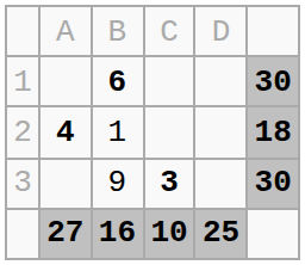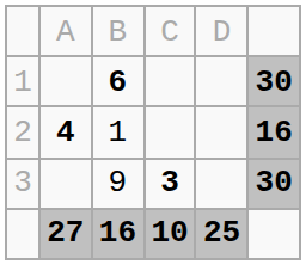 <table class="wikitable" style="text-align:center;">
 <tr style="color: #aaaaaa;">
 <td></td>
 <td>A</td>
 <td>B</td>
 <td>C</td>
 <td>D</td>
 </tr>
 <tr>
 <td style="color: #aaaaaa;">1</td>
 <td></td>
 <td><strong>6</strong></td>
 <td></td>
 <td></td>
 <td style="background:silver"><strong>30</strong></td>
 </tr>
 <tr>
 <td style="color: #aaaaaa;">2</td>
 <td><strong>4</strong></td>
 <td>1</td>
 <td></td>
 <td></td>
-<td style="background:silver"><strong>18</strong></td>
+<td style="background:silver"><strong>16</strong></td>
 </tr>
 <tr>
 <td style="color: #aaaaaa;">3</td>
 <td></td>
 <td>9</td>
 <td><strong>3</strong></td>
 <td></td>
 <td style="background:silver"><strong>30</strong></td>
 </tr>
 <tr>
 <td style="color: #aaaaaa;"></td>
 <td style="background:silver"><strong>27</strong></td>
 <td style="background:silver"><strong>16</strong></td>
 <td style="background:silver"><strong>10</strong></td>
 <td style="background:silver"><strong>25</strong></td>
 <td></td>
 </tr>
 </table>
